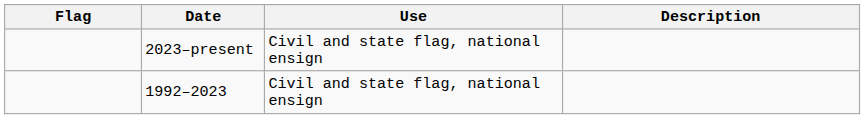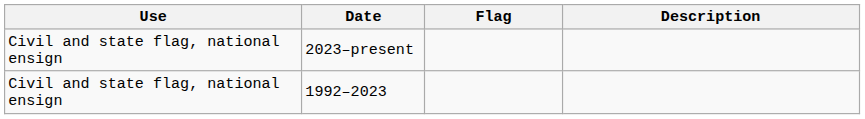 <table class="wikitable" style="background: #f9f9f9">
 <tr>
+<th width="250">Use</th>
+<th width="100">Date</th>
 <th width="112">Flag</th>
-<th width="100">Date</th>
-<th width="250">Use</th>
 <th width="250">Description</th>
 </tr>
 <tr>
+<td>Civil and state flag, national ensign</td>
+<td>2023–present</td>
 <td></td>
-<td>2023–present</td>
-<td>Civil and state flag, national ensign</td>
 <td></td>
 </tr>
 <tr>
+<td>Civil and state flag, national ensign</td>
+<td>1992–2023</td>
 <td></td>
-<td>1992–2023</td>
-<td>Civil and state flag, national ensign</td>
 <td></td>
 </tr>
 </table>
